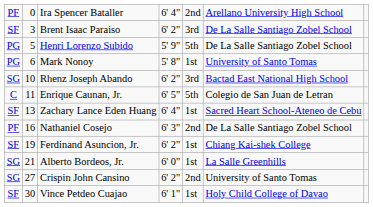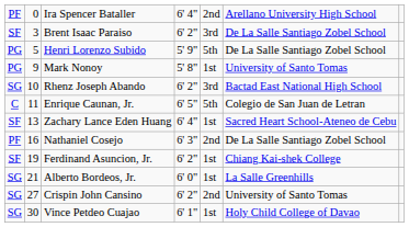 <table class=wikitable>
 <tr>
 <td align=center><a href='#'>PF</a></td>
 <td align=right>0</td>
 <td>Ira Spencer Bataller</td>
 <td>6' 4"</td>
 <td>2nd</td>
 <td><a href='#'>Arellano University High School</a></td>
 <td></td>
 </tr>
 <tr>
 <td align=center><a href='#'>SF</a></td>
 <td align=right>3</td>
 <td>Brent Isaac Paraiso</td>
 <td>6' 2"</td>
 <td>3rd</td>
 <td><a href='#'>De La Salle Santiago Zobel School</a></td>
 <td></td>
 </tr>
 <tr>
 <td align=center><a href='#'>PG</a></td>
 <td align=right>5</td>
 <td><a href='#'>Henri Lorenzo Subido</a></td>
 <td>5' 9"</td>
 <td>5th</td>
 <td>De La Salle Santiago Zobel School</td>
 <td></td>
 </tr>
 <tr>
 <td align=center><a href='#'>PG</a></td>
-<td align=right>6</td>
+<td align=right>9</td>
 <td>Mark Nonoy</td>
 <td>5' 8"</td>
 <td>1st</td>
 <td><a href='#'>University of Santo Tomas</a></td>
 <td></td>
 </tr>
 <tr>
 <td align=center><a href='#'>SG</a></td>
 <td align=right>10</td>
 <td>Rhenz Joseph Abando</td>
 <td>6' 2"</td>
 <td>3rd</td>
 <td><a href='#'>Bactad East National High School</a></td>
 <td></td>
 </tr>
 <tr>
 <td align=center><a href='#'>C</a></td>
 <td align=right>11</td>
 <td>Enrique Caunan, Jr.</td>
 <td>6' 5"</td>
 <td>5th</td>
 <td>Colegio de San Juan de Letran</td>
 <td></td>
 </tr>
 <tr>
 <td align=center><a href='#'>SF</a></td>
 <td align=right>13</td>
 <td>Zachary Lance Eden Huang</td>
 <td>6' 4"</td>
 <td>1st</td>
 <td><a href='#'>Sacred Heart School-Ateneo de Cebu</a></td>
 <td></td>
 </tr>
 <tr>
 <td align=center><a href='#'>PF</a></td>
 <td align=right>16</td>
 <td>Nathaniel Cosejo</td>
 <td>6' 3"</td>
 <td>2nd</td>
 <td>De La Salle Santiago Zobel School</td>
 <td></td>
 </tr>
 <tr>
 <td align=center><a href='#'>SF</a></td>
 <td align=right>19</td>
 <td>Ferdinand Asuncion, Jr.</td>
 <td>6' 2"</td>
 <td>1st</td>
 <td><a href='#'>Chiang Kai-shek College</a></td>
 <td></td>
 </tr>
 <tr>
 <td align=center><a href='#'>SG</a></td>
 <td align=right>21</td>
 <td>Alberto Bordeos, Jr.</td>
 <td>6' 0"</td>
 <td>1st</td>
 <td><a href='#'>La Salle Greenhills</a></td>
 <td></td>
 </tr>
 <tr>
 <td align=center><a href='#'>SG</a></td>
 <td align=right>27</td>
 <td>Crispin John Cansino</td>
 <td>6' 2"</td>
 <td>2nd</td>
 <td>University of Santo Tomas</td>
 <td></td>
 </tr>
 <tr>
-<td align=center><a href='#'>SF</a></td>
+<td align=center><a href='#'>SG</a></td>
 <td align=right>30</td>
 <td>Vince Petdeo Cuajao</td>
 <td>6' 1"</td>
 <td>1st</td>
 <td><a href='#'>Holy Child College of Davao</a></td>
 <td></td>
 </tr>
 </table>
